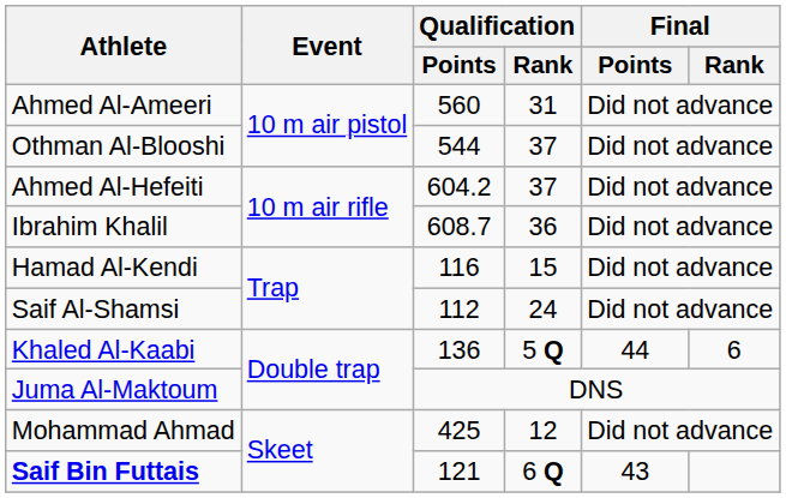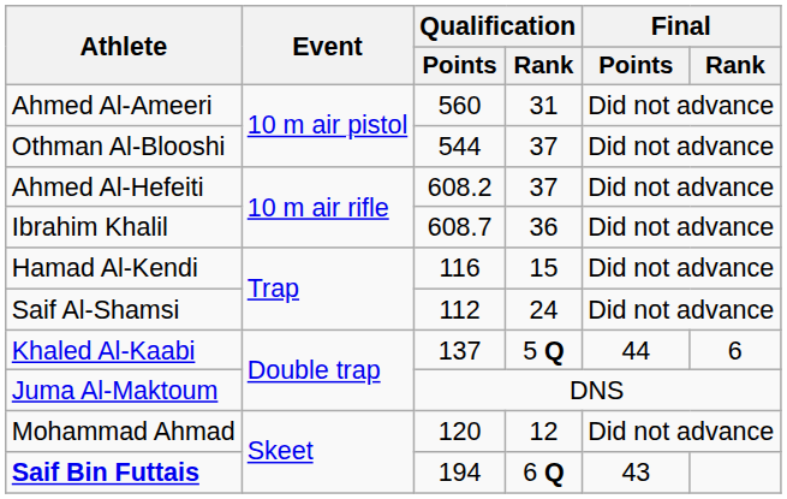 <table class=wikitable style=font-size:90%;text-align:center>
 <tr>
 <th rowspan="2">Athlete</th>
 <th rowspan="2">Event</th>
 <th colspan=2>Qualification</th>
 <th colspan=2>Final</th>
 </tr>
 <tr style="font-size:95%">
 <th>Points</th>
 <th>Rank</th>
 <th>Points</th>
 <th>Rank</th>
 </tr>
 <tr>
 <td align=left>Ahmed Al-Ameeri</td>
 <td align=left rowspan=2><a href='#'>10 m air pistol</a></td>
 <td>560</td>
 <td>31</td>
 <td colspan=2>Did not advance</td>
 </tr>
 <tr>
 <td align=left>Othman Al-Blooshi</td>
 <td>544</td>
 <td>37</td>
 <td colspan=2>Did not advance</td>
 </tr>
 <tr>
 <td align=left>Ahmed Al-Hefeiti</td>
 <td align=left rowspan=2><a href='#'>10 m air rifle</a></td>
-<td>604.2</td>
+<td>608.2</td>
 <td>37</td>
 <td colspan=2>Did not advance</td>
 </tr>
 <tr>
 <td align=left>Ibrahim Khalil</td>
 <td>608.7</td>
 <td>36</td>
 <td colspan=2>Did not advance</td>
 </tr>
 <tr>
 <td align=left>Hamad Al-Kendi</td>
 <td align=left rowspan=2><a href='#'>Trap</a></td>
 <td>116</td>
 <td>15</td>
 <td colspan=2>Did not advance</td>
 </tr>
 <tr>
 <td align=left>Saif Al-Shamsi</td>
 <td>112</td>
 <td>24</td>
 <td colspan=2>Did not advance</td>
 </tr>
 <tr>
 <td align=left><a href='#'>Khaled Al-Kaabi</a></td>
 <td align=left rowspan=2><a href='#'>Double trap</a></td>
-<td>136</td>
+<td>137</td>
 <td>5 <strong>Q</strong></td>
 <td>44</td>
 <td>6</td>
 </tr>
 <tr>
 <td align=left><a href='#'>Juma Al-Maktoum</a></td>
 <td colspan=4>DNS</td>
 </tr>
 <tr>
 <td align=left>Mohammad Ahmad</td>
 <td align=left rowspan=2><a href='#'>Skeet</a></td>
-<td>425</td>
+<td>120</td>
 <td>12</td>
 <td colspan=2>Did not advance</td>
 </tr>
 <tr>
 <td align=left><strong><a href='#'>Saif Bin Futtais</a></strong></td>
-<td>121</td>
+<td>194</td>
 <td>6 <strong>Q</strong></td>
 <td>43</td>
 <td></td>
 </tr>
 </table>
